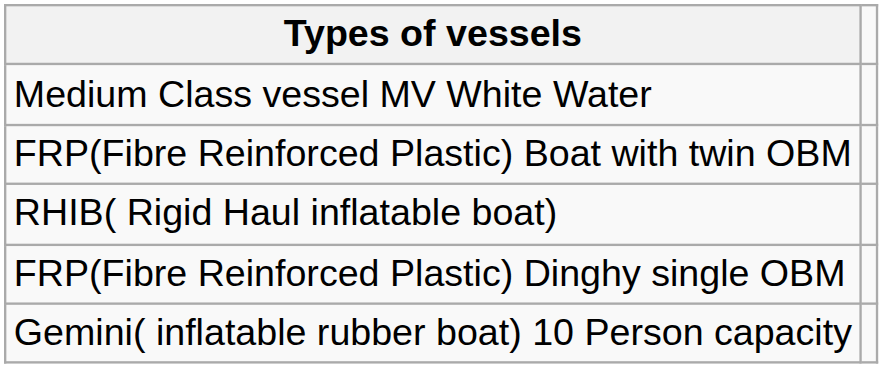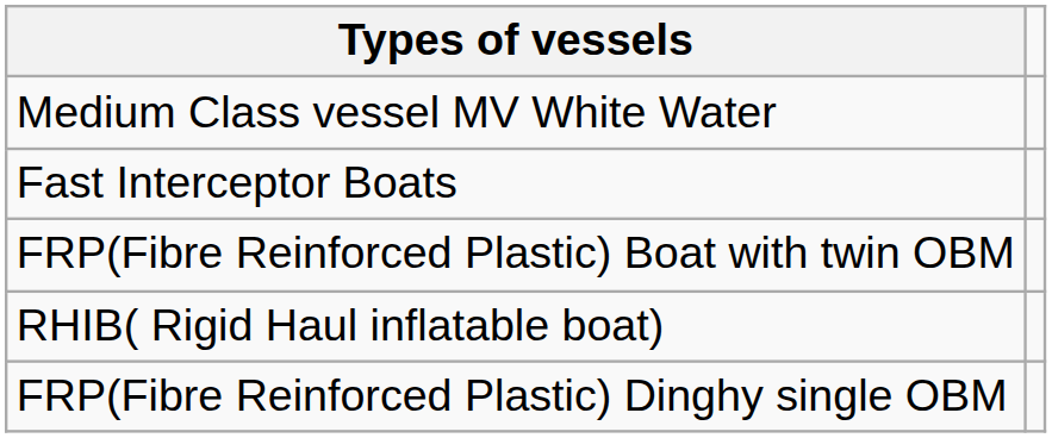 <table class="wikitable">
 <tr>
 <th>Types of vessels</th>
 <td></td>
 </tr>
 <tr>
 <td>Medium Class vessel MV White Water</td>
+<td></td>
+</tr>
+<tr>
+<td>Fast Interceptor Boats</td>
 <td></td>
 </tr>
 <tr>
 <td>FRP(Fibre Reinforced Plastic) Boat with twin OBM</td>
 <td></td>
 </tr>
 <tr>
 <td>RHIB( Rigid Haul inflatable boat)</td>
 <td></td>
 </tr>
 <tr>
 <td>FRP(Fibre Reinforced Plastic) Dinghy single OBM</td>
 <td></td>
 </tr>
-<tr>
-<td>Gemini( inflatable rubber boat) 10 Person capacity</td>
-<td></td>
-</tr>
 </table>
